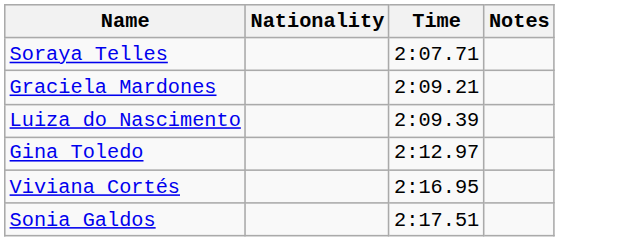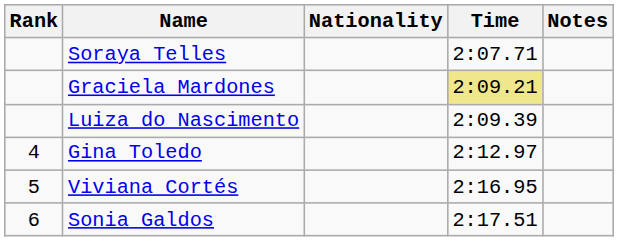 <table class="wikitable sortable" style="text-align:center">
 <tr>
+<th>Rank</th>
 <th>Name</th>
 <th>Nationality</th>
 <th>Time</th>
 <th>Notes</th>
 </tr>
 <tr>
+<td></td>
 <td align=left><a href='#'>Soraya Telles</a></td>
 <td align=left></td>
 <td>2:07.71</td>
 <td></td>
 </tr>
 <tr>
+<td></td>
 <td align=left><a href='#'>Graciela Mardones</a></td>
 <td align=left></td>
-<td>2:09.21</td>
+<td style="background: khaki;">2:09.21</td>
 <td></td>
 </tr>
 <tr>
+<td></td>
 <td align=left><a href='#'>Luiza do Nascimento</a></td>
 <td align=left></td>
 <td>2:09.39</td>
 <td></td>
 </tr>
 <tr>
+<td>4</td>
 <td align=left><a href='#'>Gina Toledo</a></td>
 <td align=left></td>
 <td>2:12.97</td>
 <td></td>
 </tr>
 <tr>
+<td>5</td>
 <td align=left><a href='#'>Viviana Cortés</a></td>
 <td align=left></td>
 <td>2:16.95</td>
 <td></td>
 </tr>
 <tr>
+<td>6</td>
 <td align=left><a href='#'>Sonia Galdos</a></td>
 <td align=left></td>
 <td>2:17.51</td>
 <td></td>
 </tr>
 </table>
